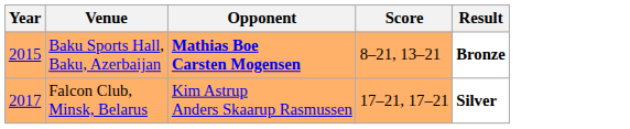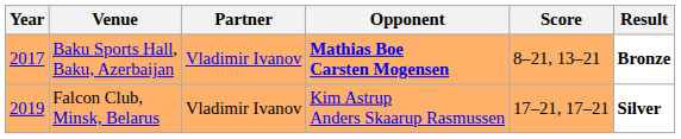 <table class="sortable wikitable" style="font-size: 90%;">
 <tr>
 <th>Year</th>
 <th>Venue</th>
+<th>Partner</th>
 <th>Opponent</th>
 <th>Score</th>
 <th>Result</th>
 </tr>
 <tr style="background:#FFB069">
-<td align="center"><a href='#'>2015</a></td>
+<td align="center"><a href='#'>2017</a></td>
 <td align="left"><a href='#'>Baku Sports Hall</a>,<br><a href='#'>Baku, Azerbaijan</a></td>
+<td align="left"> <a href='#'>Vladimir Ivanov</a></td>
 <td align="left"><strong> <a href='#'>Mathias Boe</a> <br>  <a href='#'>Carsten Mogensen</a></strong></td>
 <td align="left">8–21, 13–21</td>
 <td style="text-align:left; background:white"> <strong>Bronze</strong></td>
 </tr>
 <tr style="background:#FFB069">
-<td align="center"><a href='#'>2017</a></td>
+<td align="center"><a href='#'>2019</a></td>
 <td align="left">Falcon Club,<br><a href='#'>Minsk, Belarus</a></td>
+<td align="left"> Vladimir Ivanov</td>
 <td align="left"> <a href='#'>Kim Astrup</a> <br>  <a href='#'>Anders Skaarup Rasmussen</a></td>
 <td align="left">17–21, 17–21</td>
 <td style="text-align:left; background:white"> <strong>Silver</strong></td>
 </tr>
 </table>
